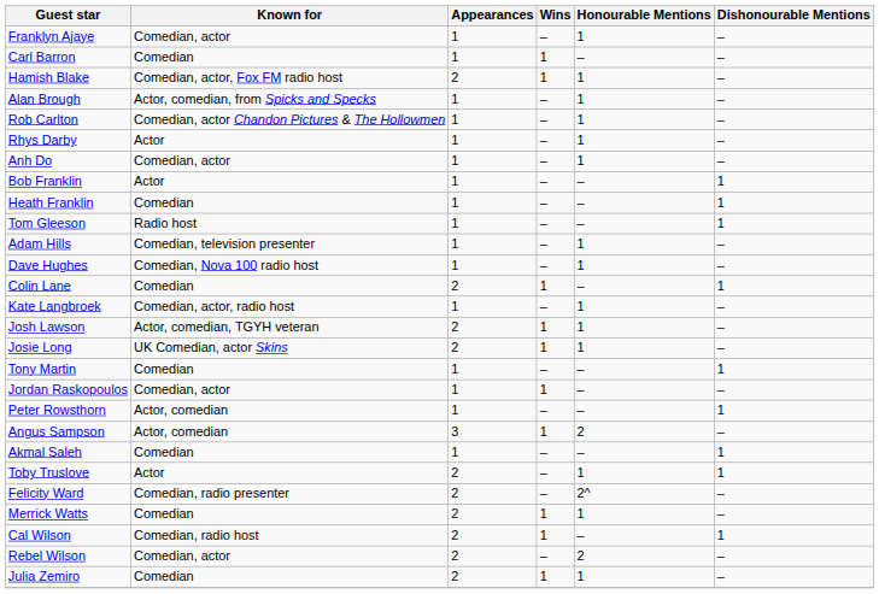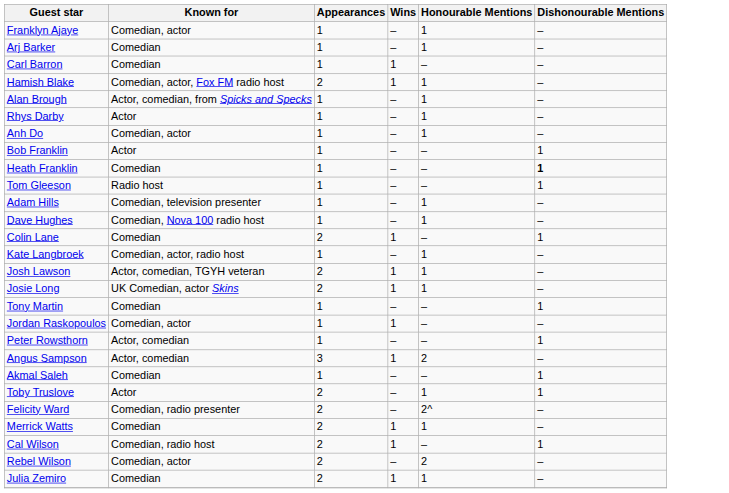 <table class="wikitable">
 <tr>
 <th>Guest star</th>
 <th>Known for</th>
 <th>Appearances</th>
 <th>Wins</th>
 <th>Honourable Mentions</th>
 <th>Dishonourable Mentions</th>
 </tr>
 <tr>
 <td><a href='#'>Franklyn Ajaye</a></td>
 <td>Comedian, actor</td>
+<td>1</td>
+<td>–</td>
+<td>1</td>
+<td>–</td>
+</tr>
+<tr>
+<td><a href='#'>Arj Barker</a></td>
+<td>Comedian</td>
 <td>1</td>
 <td>–</td>
 <td>1</td>
 <td>–</td>
 </tr>
 <tr>
 <td><a href='#'>Carl Barron</a></td>
 <td>Comedian</td>
 <td>1</td>
 <td>1</td>
 <td>–</td>
 <td>–</td>
 </tr>
 <tr>
 <td><a href='#'>Hamish Blake</a></td>
 <td>Comedian, actor, <a href='#'>Fox FM</a> radio host</td>
 <td>2</td>
 <td>1</td>
 <td>1</td>
 <td>–</td>
 </tr>
 <tr>
 <td><a href='#'>Alan Brough</a></td>
 <td>Actor, comedian, from <em><a href='#'>Spicks and Specks</a></em></td>
-<td>1</td>
-<td>–</td>
-<td>1</td>
-<td>–</td>
-</tr>
-<tr>
-<td><a href='#'>Rob Carlton</a></td>
-<td>Comedian, actor <em><a href='#'>Chandon Pictures</a></em> & <em><a href='#'>The Hollowmen</a></em></td>
 <td>1</td>
 <td>–</td>
 <td>1</td>
 <td>–</td>
 </tr>
 <tr>
 <td><a href='#'>Rhys Darby</a></td>
 <td>Actor</td>
 <td>1</td>
 <td>–</td>
 <td>1</td>
 <td>–</td>
 </tr>
 <tr>
 <td><a href='#'>Anh Do</a></td>
 <td>Comedian, actor</td>
 <td>1</td>
 <td>–</td>
 <td>1</td>
 <td>–</td>
 </tr>
 <tr>
 <td><a href='#'>Bob Franklin</a></td>
 <td>Actor</td>
 <td>1</td>
 <td>–</td>
 <td>–</td>
 <td>1</td>
 </tr>
 <tr>
 <td><a href='#'>Heath Franklin</a></td>
 <td>Comedian</td>
 <td>1</td>
 <td>–</td>
 <td>–</td>
-<td>1</td>
+<td><strong>1</strong></td>
 </tr>
 <tr>
 <td><a href='#'>Tom Gleeson</a></td>
 <td>Radio host</td>
 <td>1</td>
 <td>–</td>
 <td>–</td>
 <td>1</td>
 </tr>
 <tr>
 <td><a href='#'>Adam Hills</a></td>
 <td>Comedian, television presenter</td>
 <td>1</td>
 <td>–</td>
 <td>1</td>
 <td>–</td>
 </tr>
 <tr>
 <td><a href='#'>Dave Hughes</a></td>
 <td>Comedian, <a href='#'>Nova 100</a> radio host</td>
 <td>1</td>
 <td>–</td>
 <td>1</td>
 <td>–</td>
 </tr>
 <tr>
 <td><a href='#'>Colin Lane</a></td>
 <td>Comedian</td>
 <td>2</td>
 <td>1</td>
 <td>–</td>
 <td>1</td>
 </tr>
 <tr>
 <td><a href='#'>Kate Langbroek</a></td>
 <td>Comedian, actor, radio host</td>
 <td>1</td>
 <td>–</td>
 <td>1</td>
 <td>–</td>
 </tr>
 <tr>
 <td><a href='#'>Josh Lawson</a></td>
 <td>Actor, comedian, TGYH veteran</td>
 <td>2</td>
 <td>1</td>
 <td>1</td>
 <td>–</td>
 </tr>
 <tr>
 <td><a href='#'>Josie Long</a></td>
 <td>UK Comedian, actor <em><a href='#'>Skins</a></em></td>
 <td>2</td>
 <td>1</td>
 <td>1</td>
 <td>–</td>
 </tr>
 <tr>
 <td><a href='#'>Tony Martin</a></td>
 <td>Comedian</td>
 <td>1</td>
 <td>–</td>
 <td>–</td>
 <td>1</td>
 </tr>
 <tr>
 <td><a href='#'>Jordan Raskopoulos</a></td>
 <td>Comedian, actor</td>
 <td>1</td>
 <td>1</td>
 <td>–</td>
 <td>–</td>
 </tr>
 <tr>
 <td><a href='#'>Peter Rowsthorn</a></td>
 <td>Actor, comedian</td>
 <td>1</td>
 <td>–</td>
 <td>–</td>
 <td>1</td>
 </tr>
 <tr>
 <td><a href='#'>Angus Sampson</a></td>
 <td>Actor, comedian</td>
 <td>3</td>
 <td>1</td>
 <td>2</td>
 <td>–</td>
 </tr>
 <tr>
 <td><a href='#'>Akmal Saleh</a></td>
 <td>Comedian</td>
 <td>1</td>
 <td>–</td>
 <td>–</td>
 <td>1</td>
 </tr>
 <tr>
 <td><a href='#'>Toby Truslove</a></td>
 <td>Actor</td>
 <td>2</td>
 <td>–</td>
 <td>1</td>
 <td>1</td>
 </tr>
 <tr>
 <td><a href='#'>Felicity Ward</a></td>
 <td>Comedian, radio presenter</td>
 <td>2</td>
 <td>–</td>
 <td>2^</td>
 <td>–</td>
 </tr>
 <tr>
 <td><a href='#'>Merrick Watts</a></td>
 <td>Comedian</td>
 <td>2</td>
 <td>1</td>
 <td>1</td>
 <td>–</td>
 </tr>
 <tr>
 <td><a href='#'>Cal Wilson</a></td>
 <td>Comedian, radio host</td>
 <td>2</td>
 <td>1</td>
 <td>–</td>
 <td>1</td>
 </tr>
 <tr>
 <td><a href='#'>Rebel Wilson</a></td>
 <td>Comedian, actor</td>
 <td>2</td>
 <td>–</td>
 <td>2</td>
 <td>–</td>
 </tr>
 <tr>
 <td><a href='#'>Julia Zemiro</a></td>
 <td>Comedian</td>
 <td>2</td>
 <td>1</td>
 <td>1</td>
 <td>–</td>
 </tr>
 <tr>
 </tr>
 </table>
